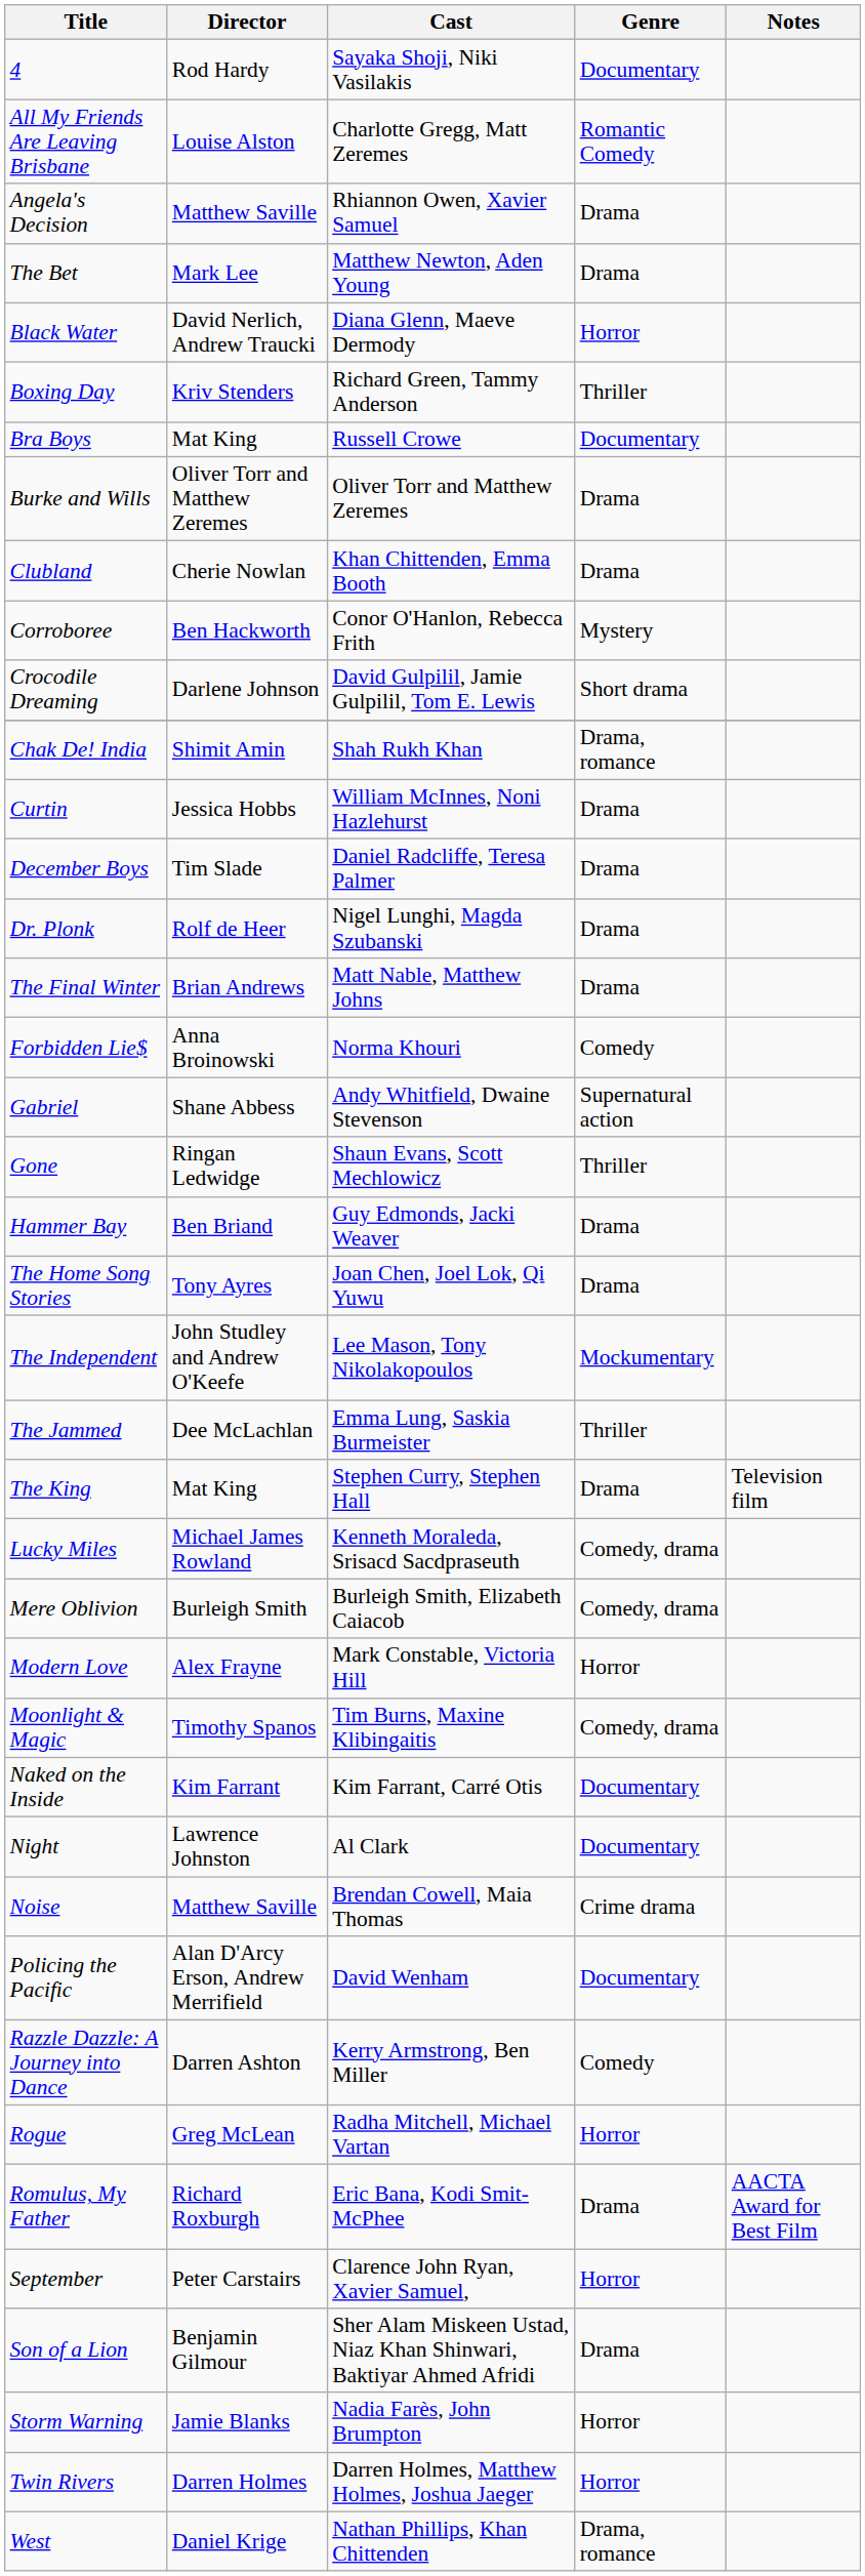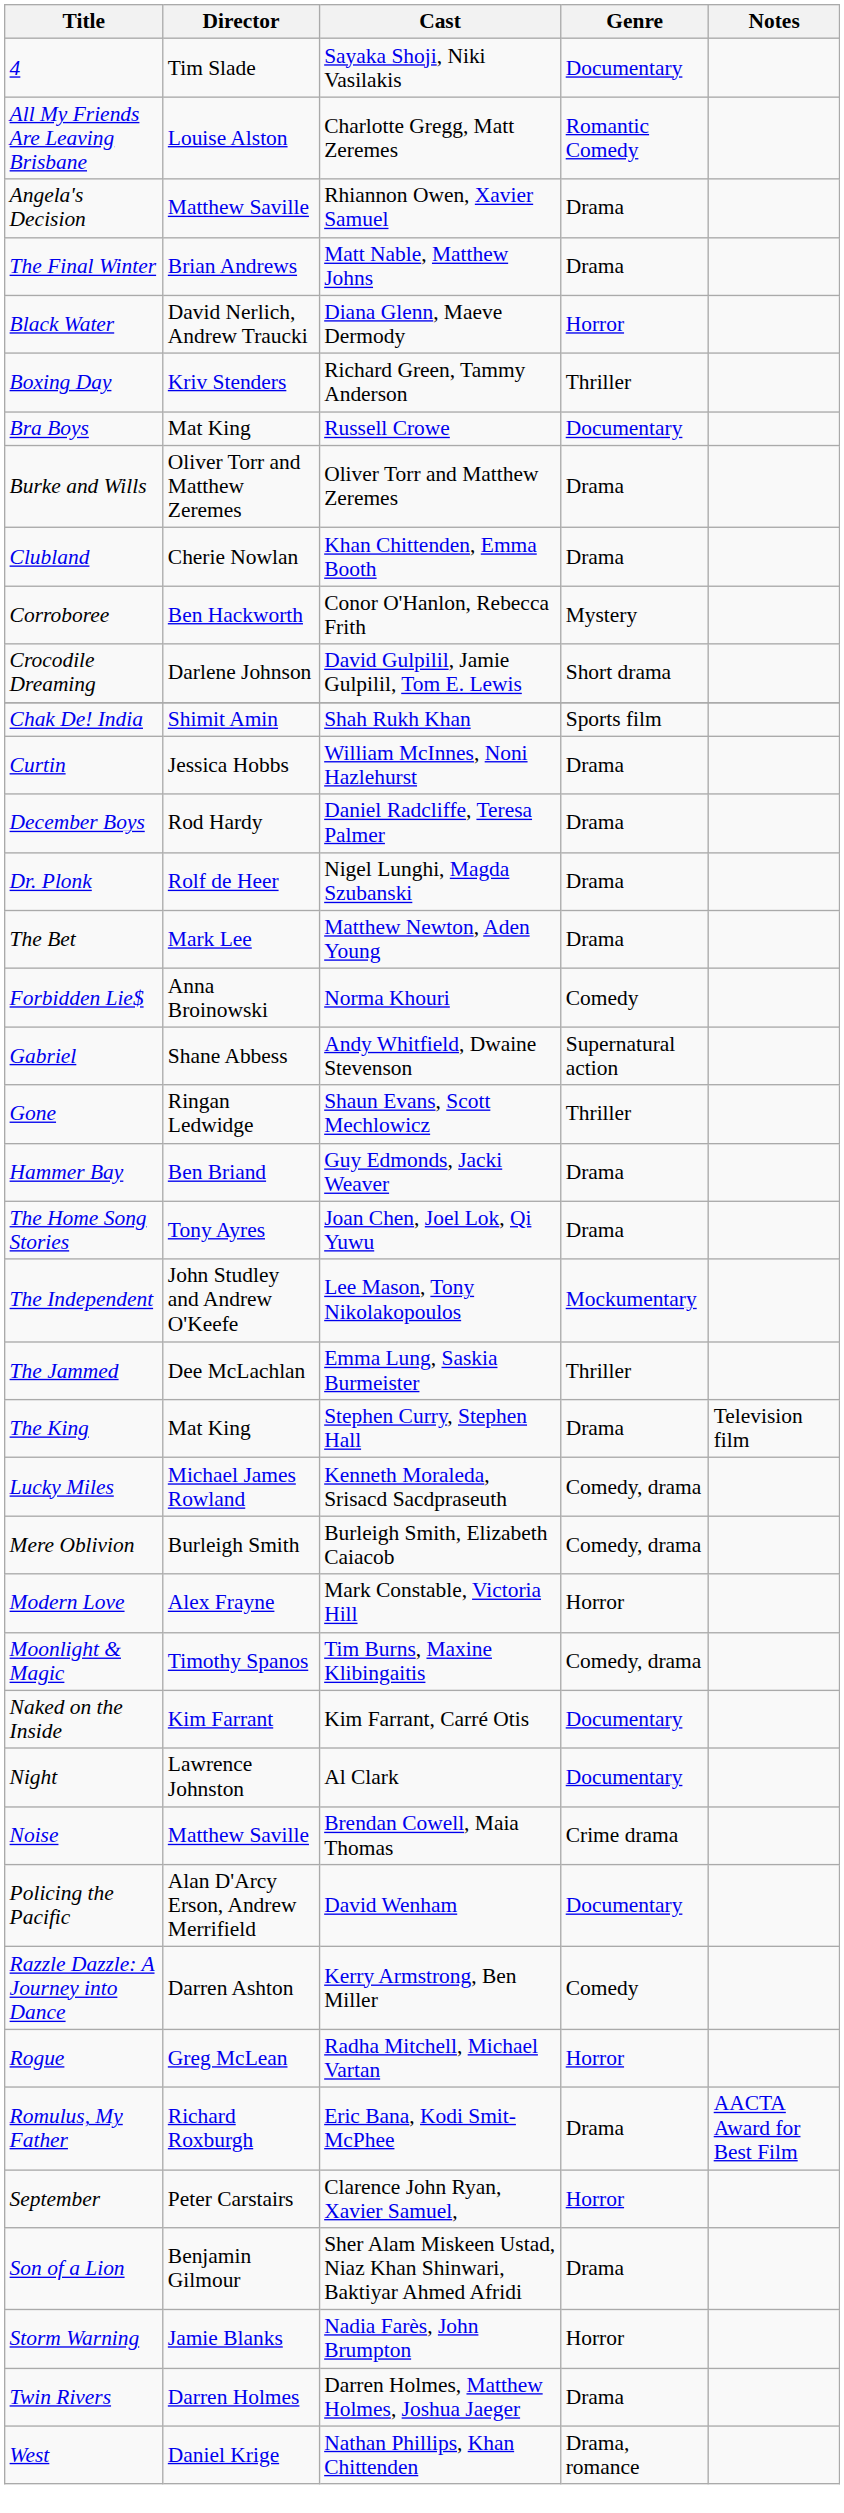 <table class="wikitable sortable" style="width:100%;">
 <tr>
 <th>Title</th>
 <th>Director</th>
 <th>Cast</th>
 <th>Genre</th>
 <th>Notes</th>
 </tr>
 <tr>
 <td><em> <a href='#'>4</a></em></td>
-<td>Rod Hardy</td>
+<td>Tim Slade</td>
 <td><a href='#'>Sayaka Shoji</a>, Niki Vasilakis</td>
 <td><a href='#'>Documentary</a></td>
 <td></td>
 </tr>
 <tr>
 <td><em><a href='#'>All My Friends Are Leaving Brisbane</a></em></td>
 <td><a href='#'>Louise Alston</a></td>
 <td>Charlotte Gregg, Matt Zeremes</td>
 <td><a href='#'>Romantic Comedy</a></td>
 <td></td>
 </tr>
 <tr>
 <td><em>Angela's Decision</em></td>
 <td><a href='#'>Matthew Saville</a></td>
 <td>Rhiannon Owen, <a href='#'>Xavier Samuel</a></td>
 <td>Drama</td>
 <td></td>
 </tr>
 <tr>
-<td><em>The Bet</em></td>
-<td><a href='#'>Mark Lee</a></td>
-<td><a href='#'>Matthew Newton</a>, <a href='#'>Aden Young</a></td>
+<td><em><a href='#'>The Final Winter</a></em></td>
+<td><a href='#'>Brian Andrews</a></td>
+<td><a href='#'>Matt Nable</a>, <a href='#'>Matthew Johns</a></td>
 <td>Drama</td>
 <td></td>
 </tr>
 <tr>
 <td><em> <a href='#'>Black Water</a></em></td>
 <td>David Nerlich, Andrew Traucki</td>
 <td><a href='#'>Diana Glenn</a>, Maeve Dermody</td>
 <td><a href='#'>Horror</a></td>
 <td></td>
 </tr>
 <tr>
 <td><em><a href='#'>Boxing Day</a></em></td>
 <td><a href='#'>Kriv Stenders</a></td>
 <td>Richard Green, Tammy Anderson</td>
 <td>Thriller</td>
 <td></td>
 </tr>
 <tr>
 <td><em><a href='#'>Bra Boys</a></em></td>
 <td>Mat King</td>
 <td><a href='#'>Russell Crowe</a></td>
 <td><a href='#'>Documentary</a></td>
 <td></td>
 </tr>
 <tr>
 <td><em>Burke and Wills</em></td>
 <td>Oliver Torr and Matthew Zeremes</td>
 <td>Oliver Torr and Matthew Zeremes</td>
 <td>Drama</td>
 <td></td>
 </tr>
 <tr>
 <td><em><a href='#'>Clubland</a></em></td>
 <td>Cherie Nowlan</td>
 <td><a href='#'>Khan Chittenden</a>, <a href='#'>Emma Booth</a></td>
 <td>Drama</td>
 <td></td>
 </tr>
 <tr>
 <td><em>Corroboree</em></td>
 <td><a href='#'>Ben Hackworth</a></td>
 <td>Conor O'Hanlon, Rebecca Frith</td>
 <td>Mystery</td>
 <td></td>
 </tr>
 <tr>
 <td><em>Crocodile Dreaming</em></td>
 <td>Darlene Johnson</td>
 <td><a href='#'>David Gulpilil</a>, Jamie Gulpilil, <a href='#'>Tom E. Lewis</a></td>
 <td>Short drama</td>
 <td></td>
 </tr>
 <tr>
 </tr>
 <tr>
 <td><em><a href='#'>Chak De! India</a> </em></td>
 <td><a href='#'>Shimit Amin</a></td>
 <td><a href='#'>Shah Rukh Khan</a></td>
-<td>Drama, romance</td>
+<td>Sports film</td>
 <td></td>
 </tr>
 <tr>
 <td><em> <a href='#'>Curtin</a></em></td>
 <td>Jessica Hobbs</td>
 <td><a href='#'>William McInnes</a>, <a href='#'>Noni Hazlehurst</a></td>
 <td>Drama</td>
 <td></td>
 </tr>
 <tr>
 <td><em><a href='#'>December Boys</a></em></td>
-<td>Tim Slade</td>
+<td>Rod Hardy</td>
 <td><a href='#'>Daniel Radcliffe</a>, <a href='#'>Teresa Palmer</a></td>
 <td>Drama</td>
 <td></td>
 </tr>
 <tr>
 <td><em> <a href='#'>Dr. Plonk</a></em></td>
 <td><a href='#'>Rolf de Heer</a></td>
 <td>Nigel Lunghi, <a href='#'>Magda Szubanski</a></td>
 <td>Drama</td>
 <td></td>
 </tr>
 <tr>
-<td><em><a href='#'>The Final Winter</a></em></td>
-<td><a href='#'>Brian Andrews</a></td>
-<td><a href='#'>Matt Nable</a>, <a href='#'>Matthew Johns</a></td>
+<td><em>The Bet</em></td>
+<td><a href='#'>Mark Lee</a></td>
+<td><a href='#'>Matthew Newton</a>, <a href='#'>Aden Young</a></td>
 <td>Drama</td>
 <td></td>
 </tr>
 <tr>
 <td><em> <a href='#'>Forbidden Lie$</a></em></td>
 <td>Anna Broinowski</td>
 <td><a href='#'>Norma Khouri</a></td>
 <td>Comedy</td>
 <td></td>
 </tr>
 <tr>
 <td><em> <a href='#'>Gabriel</a></em></td>
 <td>Shane Abbess</td>
 <td><a href='#'>Andy Whitfield</a>, Dwaine Stevenson</td>
 <td>Supernatural action</td>
 <td></td>
 </tr>
 <tr>
 <td><em> <a href='#'>Gone</a></em></td>
 <td>Ringan Ledwidge</td>
 <td><a href='#'>Shaun Evans</a>, <a href='#'>Scott Mechlowicz</a></td>
 <td>Thriller</td>
 <td></td>
 </tr>
 <tr>
 <td><em><a href='#'>Hammer Bay</a></em></td>
 <td><a href='#'>Ben Briand</a></td>
 <td><a href='#'>Guy Edmonds</a>, <a href='#'>Jacki Weaver</a></td>
 <td>Drama</td>
 <td></td>
 </tr>
 <tr>
 <td><em><a href='#'>The Home Song Stories</a></em></td>
 <td><a href='#'>Tony Ayres</a></td>
 <td><a href='#'>Joan Chen</a>, <a href='#'>Joel Lok</a>, <a href='#'>Qi Yuwu</a></td>
 <td>Drama</td>
 <td></td>
 </tr>
 <tr>
 <td><em> <a href='#'>The Independent</a></em></td>
 <td>John Studley and Andrew O'Keefe</td>
 <td><a href='#'>Lee Mason</a>, <a href='#'>Tony Nikolakopoulos</a></td>
 <td><a href='#'>Mockumentary</a></td>
 <td></td>
 </tr>
 <tr>
 <td><em><a href='#'>The Jammed</a></em></td>
 <td>Dee McLachlan</td>
 <td><a href='#'>Emma Lung</a>, <a href='#'>Saskia Burmeister</a></td>
 <td>Thriller</td>
 <td></td>
 </tr>
 <tr>
 <td><em> <a href='#'>The King</a></em></td>
 <td>Mat King</td>
 <td><a href='#'>Stephen Curry</a>, <a href='#'>Stephen Hall</a></td>
 <td>Drama</td>
 <td>Television film</td>
 </tr>
 <tr>
 <td><em><a href='#'>Lucky Miles</a></em></td>
 <td><a href='#'>Michael James Rowland</a></td>
 <td><a href='#'>Kenneth Moraleda</a>, Srisacd Sacdpraseuth</td>
 <td>Comedy, drama</td>
 <td></td>
 </tr>
 <tr>
 <td><em>Mere Oblivion</em></td>
 <td>Burleigh Smith</td>
 <td>Burleigh Smith, Elizabeth Caiacob</td>
 <td>Comedy, drama</td>
 <td></td>
 </tr>
 <tr>
 <td><em> <a href='#'>Modern Love</a></em></td>
 <td><a href='#'>Alex Frayne</a></td>
 <td>Mark Constable, <a href='#'>Victoria Hill</a></td>
 <td>Horror</td>
 <td></td>
 </tr>
 <tr>
 <td><em> <a href='#'>Moonlight & Magic</a></em></td>
 <td><a href='#'>Timothy Spanos</a></td>
 <td><a href='#'>Tim Burns</a>, <a href='#'>Maxine Klibingaitis</a></td>
 <td>Comedy, drama</td>
 <td></td>
 </tr>
 <tr>
 <td><em>Naked on the Inside</em></td>
 <td><a href='#'>Kim Farrant</a></td>
 <td>Kim Farrant, Carré Otis</td>
 <td><a href='#'>Documentary</a></td>
 <td></td>
 </tr>
 <tr>
 <td><em>Night</em></td>
 <td>Lawrence Johnston</td>
 <td>Al Clark</td>
 <td><a href='#'>Documentary</a></td>
 <td></td>
 </tr>
 <tr>
 <td><em> <a href='#'>Noise</a></em></td>
 <td><a href='#'>Matthew Saville</a></td>
 <td><a href='#'>Brendan Cowell</a>, Maia Thomas</td>
 <td>Crime drama</td>
 <td></td>
 </tr>
 <tr>
 <td><em>Policing the Pacific</em></td>
 <td>Alan D'Arcy Erson, Andrew Merrifield</td>
 <td><a href='#'>David Wenham</a></td>
 <td><a href='#'>Documentary</a></td>
 <td></td>
 </tr>
 <tr>
 <td><em><a href='#'>Razzle Dazzle: A Journey into Dance</a></em></td>
 <td>Darren Ashton</td>
 <td><a href='#'>Kerry Armstrong</a>, Ben Miller</td>
 <td>Comedy</td>
 <td></td>
 </tr>
 <tr>
 <td><em><a href='#'>Rogue</a></em></td>
 <td><a href='#'>Greg McLean</a></td>
 <td><a href='#'>Radha Mitchell</a>, <a href='#'>Michael Vartan</a></td>
 <td><a href='#'>Horror</a></td>
 <td></td>
 </tr>
 <tr>
 <td><em><a href='#'>Romulus, My Father</a></em></td>
 <td><a href='#'>Richard Roxburgh</a></td>
 <td><a href='#'>Eric Bana</a>, <a href='#'>Kodi Smit-McPhee</a></td>
 <td>Drama</td>
 <td><a href='#'>AACTA Award for Best Film</a></td>
 </tr>
 <tr>
 <td><em>September</em></td>
 <td>Peter Carstairs</td>
 <td>Clarence John Ryan, <a href='#'>Xavier Samuel</a>,</td>
 <td><a href='#'>Horror</a></td>
 <td></td>
 </tr>
 <tr>
 <td><em><a href='#'>Son of a Lion</a></em></td>
 <td>Benjamin Gilmour</td>
 <td>Sher Alam Miskeen Ustad, Niaz Khan Shinwari, Baktiyar Ahmed Afridi</td>
 <td>Drama</td>
 <td></td>
 </tr>
 <tr>
 <td><em><a href='#'>Storm Warning</a></em></td>
 <td><a href='#'>Jamie Blanks</a></td>
 <td><a href='#'>Nadia Farès</a>, <a href='#'>John Brumpton</a></td>
 <td>Horror</td>
 <td></td>
 </tr>
 <tr>
 <td><em><a href='#'>Twin Rivers</a></em></td>
 <td><a href='#'>Darren Holmes</a></td>
 <td>Darren Holmes, <a href='#'>Matthew Holmes</a>, <a href='#'>Joshua Jaeger</a></td>
-<td><a href='#'>Horror</a></td>
+<td>Drama</td>
 <td></td>
 </tr>
 <tr>
 <td><em> <a href='#'>West</a></em></td>
 <td><a href='#'>Daniel Krige</a></td>
 <td><a href='#'>Nathan Phillips</a>, <a href='#'>Khan Chittenden</a></td>
 <td>Drama, romance</td>
 <td></td>
 </tr>
 </table>
